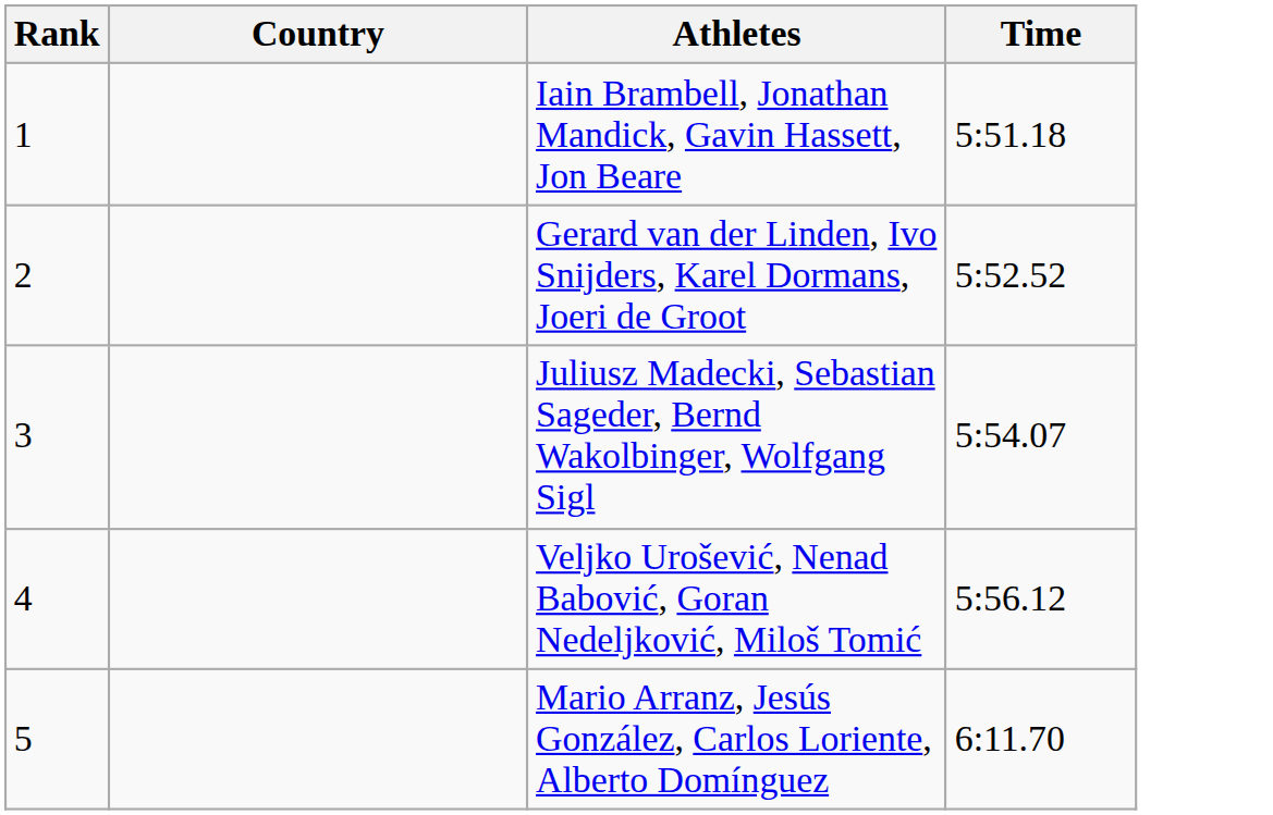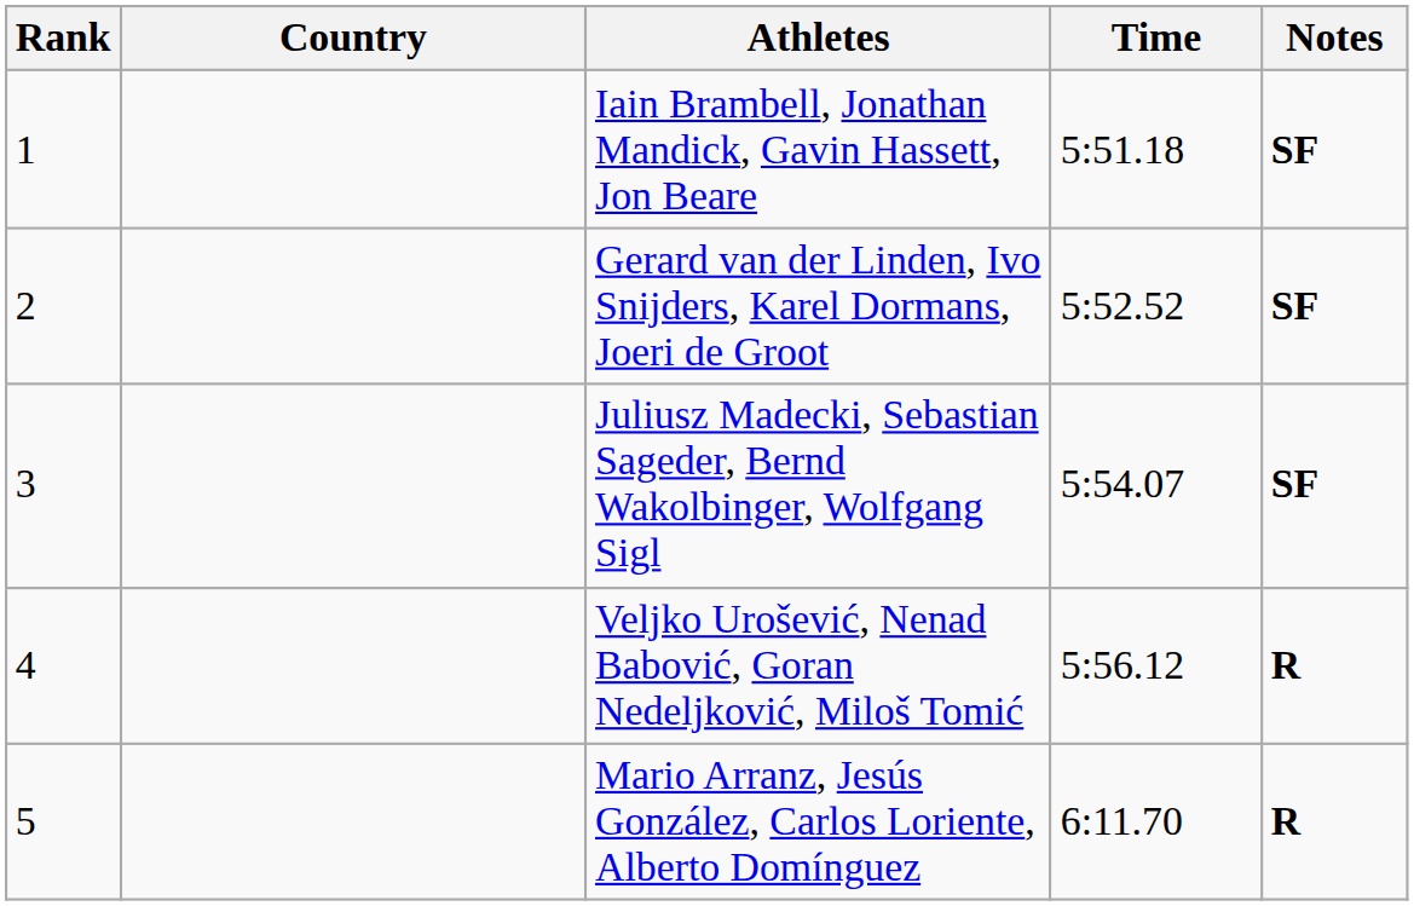 <table class="wikitable sortable">
 <tr>
 <th width=25>Rank</th>
 <th width=175>Country</th>
 <th width=175>Athletes</th>
 <th width=75>Time</th>
+<th width=50>Notes</th>
 </tr>
 <tr>
 <td>1</td>
 <td></td>
 <td><a href='#'>Iain Brambell</a>, <a href='#'>Jonathan Mandick</a>, <a href='#'>Gavin Hassett</a>, <a href='#'>Jon Beare</a></td>
 <td>5:51.18</td>
+<td><strong>SF</strong></td>
 </tr>
 <tr>
 <td>2</td>
 <td></td>
 <td><a href='#'>Gerard van der Linden</a>, <a href='#'>Ivo Snijders</a>, <a href='#'>Karel Dormans</a>, <a href='#'>Joeri de Groot</a></td>
 <td>5:52.52</td>
+<td><strong>SF</strong></td>
 </tr>
 <tr>
 <td>3</td>
 <td></td>
 <td><a href='#'>Juliusz Madecki</a>, <a href='#'>Sebastian Sageder</a>, <a href='#'>Bernd Wakolbinger</a>, <a href='#'>Wolfgang Sigl</a></td>
 <td>5:54.07</td>
+<td><strong>SF</strong></td>
 </tr>
 <tr>
 <td>4</td>
 <td></td>
 <td><a href='#'>Veljko Urošević</a>, <a href='#'>Nenad Babović</a>, <a href='#'>Goran Nedeljković</a>, <a href='#'>Miloš Tomić</a></td>
 <td>5:56.12</td>
+<td><strong>R</strong></td>
 </tr>
 <tr>
 <td>5</td>
 <td></td>
 <td><a href='#'>Mario Arranz</a>, <a href='#'>Jesús González</a>, <a href='#'>Carlos Loriente</a>, <a href='#'>Alberto Domínguez</a></td>
 <td>6:11.70</td>
+<td><strong>R</strong></td>
 </tr>
 </table>
